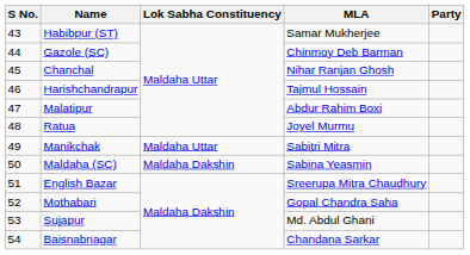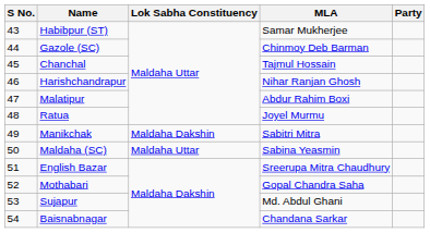 <table class="wikitable">
 <tr>
 <th>S No.</th>
 <th>Name</th>
 <th>Lok Sabha Constituency</th>
 <th>MLA</th>
 <th colspan="2">Party</th>
 </tr>
 <tr>
 <td>43</td>
 <td><a href='#'>Habibpur (ST)</a></td>
 <td rowspan="6"><a href='#'>Maldaha Uttar</a></td>
 <td>Samar Mukherjee</td>
 <td></td>
 </tr>
 <tr>
 <td>44</td>
 <td><a href='#'>Gazole (SC)</a></td>
 <td><a href='#'>Chinmoy Deb Barman</a></td>
 <td></td>
 </tr>
 <tr>
 <td>45</td>
 <td><a href='#'>Chanchal</a></td>
-<td><a href='#'>Nihar Ranjan Ghosh</a></td>
+<td><a href='#'>Tajmul Hossain</a></td>
 <td></td>
 </tr>
 <tr>
 <td>46</td>
 <td><a href='#'>Harishchandrapur</a></td>
-<td><a href='#'>Tajmul Hossain</a></td>
+<td><a href='#'>Nihar Ranjan Ghosh</a></td>
 <td></td>
 </tr>
 <tr>
 <td>47</td>
 <td><a href='#'>Malatipur</a></td>
 <td><a href='#'>Abdur Rahim Boxi</a></td>
 <td></td>
 </tr>
 <tr>
 <td>48</td>
 <td><a href='#'>Ratua</a></td>
 <td><a href='#'>Joyel Murmu</a></td>
 <td></td>
 </tr>
 <tr>
 <td>49</td>
 <td><a href='#'>Manikchak</a></td>
-<td><a href='#'>Maldaha Uttar</a></td>
+<td><a href='#'>Maldaha Dakshin</a></td>
 <td><a href='#'>Sabitri Mitra</a></td>
 <td></td>
 </tr>
 <tr>
 <td>50</td>
 <td><a href='#'>Maldaha (SC)</a></td>
-<td><a href='#'>Maldaha Dakshin</a></td>
+<td><a href='#'>Maldaha Uttar</a></td>
 <td><a href='#'>Sabina Yeasmin</a></td>
 <td></td>
 </tr>
 <tr>
 <td>51</td>
 <td><a href='#'>English Bazar</a></td>
 <td rowspan="4"><a href='#'>Maldaha Dakshin</a></td>
 <td><a href='#'>Sreerupa Mitra Chaudhury</a></td>
 <td></td>
 </tr>
 <tr>
 <td>52</td>
 <td><a href='#'>Mothabari</a></td>
 <td><a href='#'>Gopal Chandra Saha</a></td>
 <td></td>
 </tr>
 <tr>
 <td>53</td>
 <td><a href='#'>Sujapur</a></td>
 <td>Md. Abdul Ghani</td>
 <td></td>
 </tr>
 <tr>
 <td>54</td>
 <td><a href='#'>Baisnabnagar</a></td>
 <td><a href='#'>Chandana Sarkar</a></td>
 <td></td>
 </tr>
 </table>
